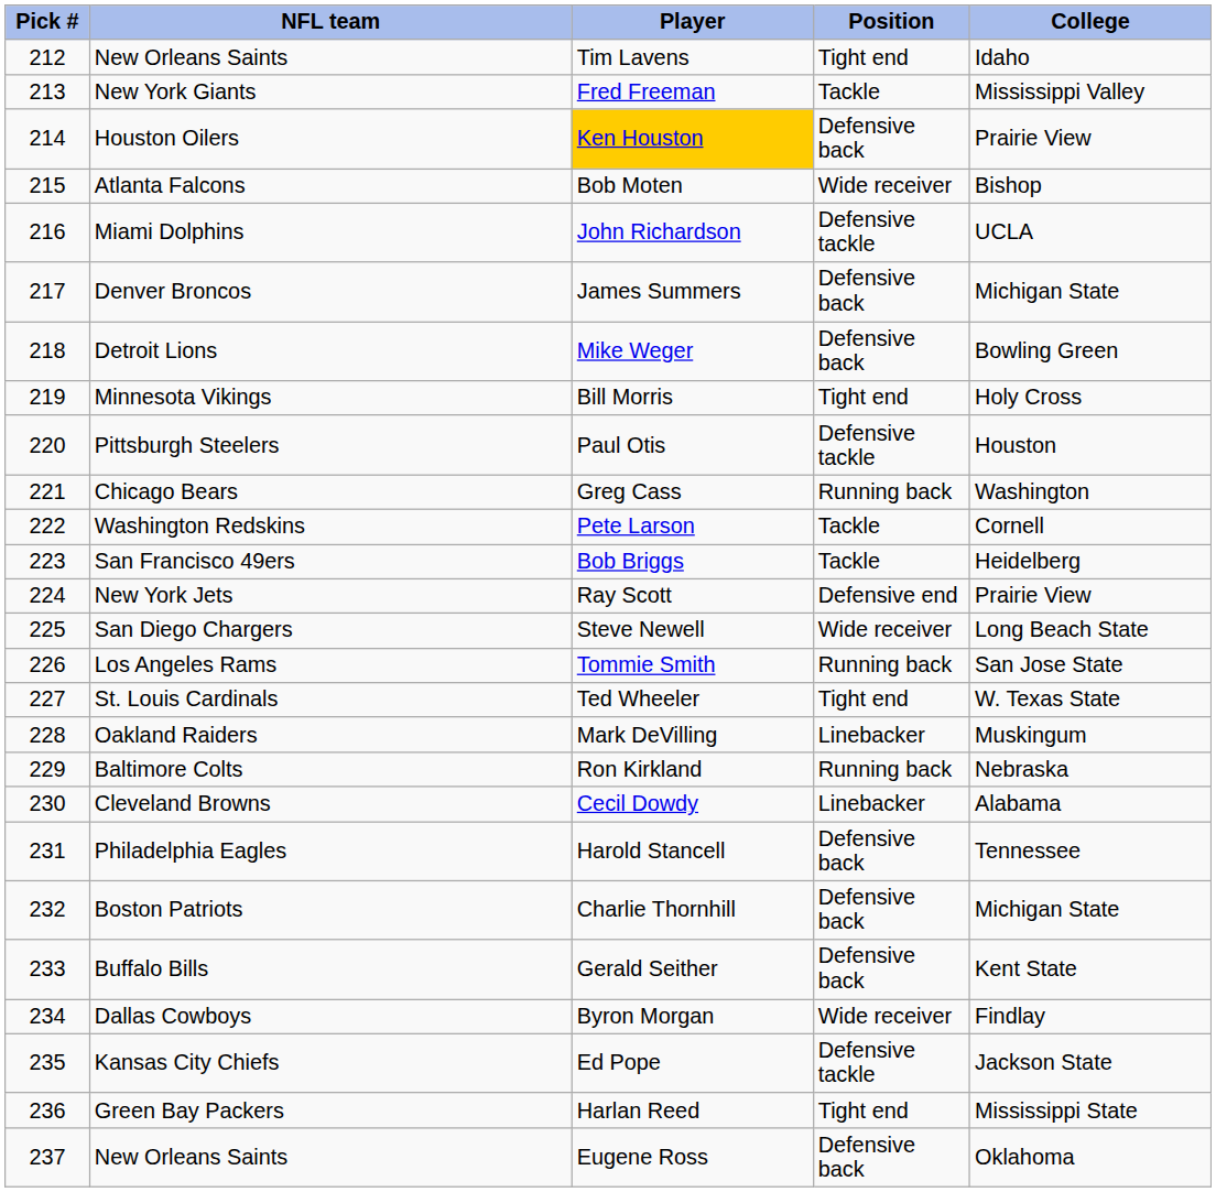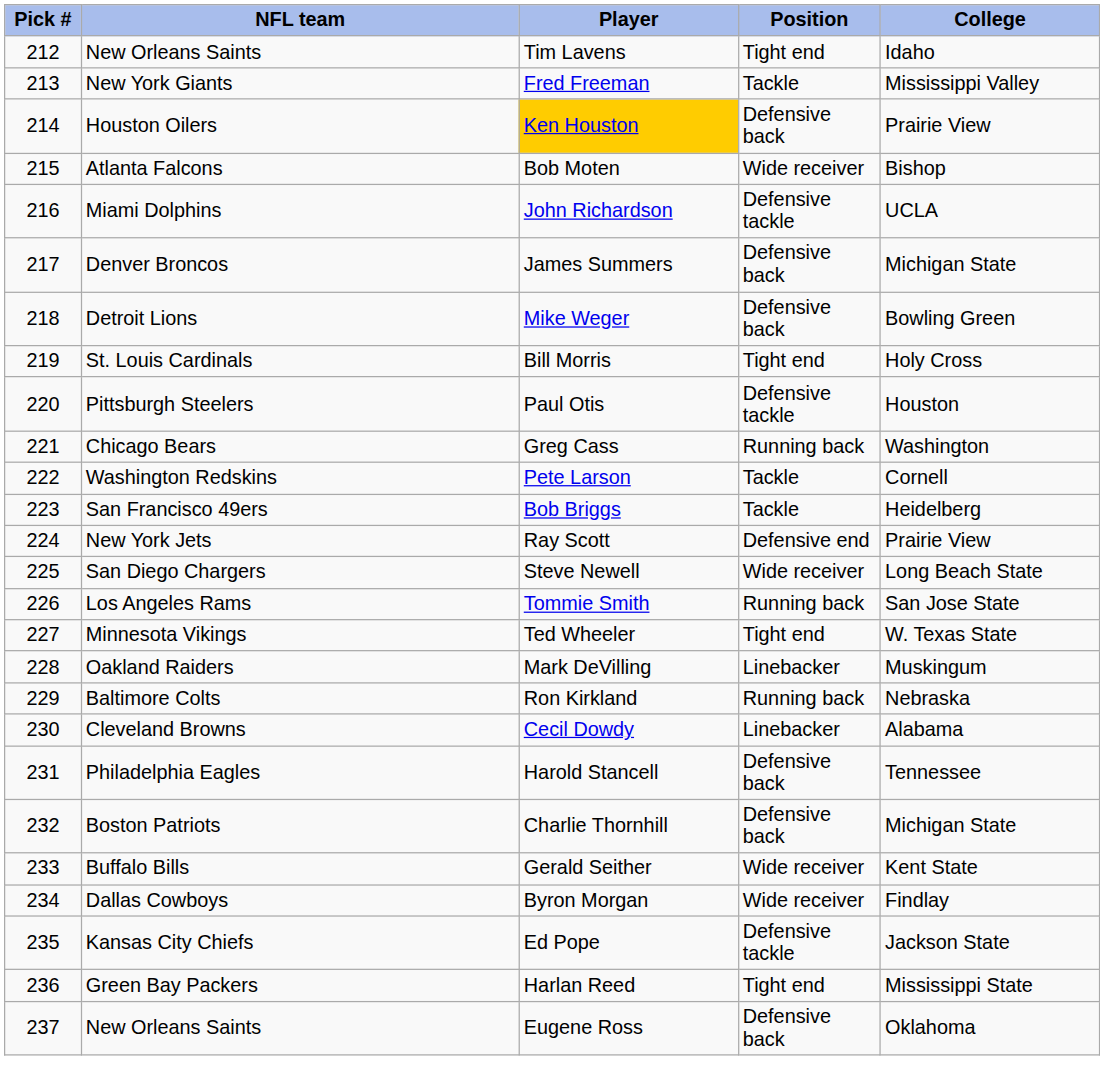 <table class="wikitable sortable sortable" style="width: 100%">
 <tr>
 <th style="background:#A8BDEC;" width=7%>Pick #</th>
 <th width=40% style="background:#A8BDEC;">NFL team</th>
 <th width=20% style="background:#A8BDEC;">Player</th>
 <th width=13% style="background:#A8BDEC;">Position</th>
 <th style="background:#A8BDEC;">College</th>
 </tr>
 <tr>
 <td align=center>212</td>
 <td>New Orleans Saints</td>
 <td>Tim Lavens</td>
 <td>Tight end</td>
 <td>Idaho</td>
 </tr>
 <tr>
 <td align=center>213</td>
 <td>New York Giants</td>
 <td><a href='#'>Fred Freeman</a></td>
 <td>Tackle</td>
 <td>Mississippi Valley</td>
 </tr>
 <tr>
 <td align=center>214</td>
 <td>Houston Oilers</td>
 <td bgcolor="#FFCC00"><a href='#'>Ken Houston</a></td>
 <td>Defensive back</td>
 <td>Prairie View</td>
 </tr>
 <tr>
 <td align=center>215</td>
 <td>Atlanta Falcons</td>
 <td>Bob Moten</td>
 <td>Wide receiver</td>
 <td>Bishop</td>
 </tr>
 <tr>
 <td align=center>216</td>
 <td>Miami Dolphins</td>
 <td><a href='#'>John Richardson</a></td>
 <td>Defensive tackle</td>
 <td>UCLA</td>
 </tr>
 <tr>
 <td align=center>217</td>
 <td>Denver Broncos</td>
 <td>James Summers</td>
 <td>Defensive back</td>
 <td>Michigan State</td>
 </tr>
 <tr>
 <td align=center>218</td>
 <td>Detroit Lions</td>
 <td><a href='#'>Mike Weger</a></td>
 <td>Defensive back</td>
 <td>Bowling Green</td>
 </tr>
 <tr>
 <td align=center>219</td>
-<td>Minnesota Vikings</td>
+<td>St. Louis Cardinals</td>
 <td>Bill Morris</td>
 <td>Tight end</td>
 <td>Holy Cross</td>
 </tr>
 <tr>
 <td align=center>220</td>
 <td>Pittsburgh Steelers</td>
 <td>Paul Otis</td>
 <td>Defensive tackle</td>
 <td>Houston</td>
 </tr>
 <tr>
 <td align=center>221</td>
 <td>Chicago Bears</td>
 <td>Greg Cass</td>
 <td>Running back</td>
 <td>Washington</td>
 </tr>
 <tr>
 <td align=center>222</td>
 <td>Washington Redskins</td>
 <td><a href='#'>Pete Larson</a></td>
 <td>Tackle</td>
 <td>Cornell</td>
 </tr>
 <tr>
 <td align=center>223</td>
 <td>San Francisco 49ers</td>
 <td><a href='#'>Bob Briggs</a></td>
 <td>Tackle</td>
 <td>Heidelberg</td>
 </tr>
 <tr>
 <td align=center>224</td>
 <td>New York Jets</td>
 <td>Ray Scott</td>
 <td>Defensive end</td>
 <td>Prairie View</td>
 </tr>
 <tr>
 <td align=center>225</td>
 <td>San Diego Chargers</td>
 <td>Steve Newell</td>
 <td>Wide receiver</td>
 <td>Long Beach State</td>
 </tr>
 <tr>
 <td align=center>226</td>
 <td>Los Angeles Rams</td>
 <td><a href='#'>Tommie Smith</a></td>
 <td>Running back</td>
 <td>San Jose State</td>
 </tr>
 <tr>
 <td align=center>227</td>
-<td>St. Louis Cardinals</td>
+<td>Minnesota Vikings</td>
 <td>Ted Wheeler</td>
 <td>Tight end</td>
 <td>W. Texas State</td>
 </tr>
 <tr>
 <td align=center>228</td>
 <td>Oakland Raiders</td>
 <td>Mark DeVilling</td>
 <td>Linebacker</td>
 <td>Muskingum</td>
 </tr>
 <tr>
 <td align=center>229</td>
 <td>Baltimore Colts</td>
 <td>Ron Kirkland</td>
 <td>Running back</td>
 <td>Nebraska</td>
 </tr>
 <tr>
 <td align=center>230</td>
 <td>Cleveland Browns</td>
 <td><a href='#'>Cecil Dowdy</a></td>
 <td>Linebacker</td>
 <td>Alabama</td>
 </tr>
 <tr>
 <td align=center>231</td>
 <td>Philadelphia Eagles</td>
 <td>Harold Stancell</td>
 <td>Defensive back</td>
 <td>Tennessee</td>
 </tr>
 <tr>
 <td align=center>232</td>
 <td>Boston Patriots</td>
 <td>Charlie Thornhill</td>
 <td>Defensive back</td>
 <td>Michigan State</td>
 </tr>
 <tr>
 <td align=center>233</td>
 <td>Buffalo Bills</td>
 <td>Gerald Seither</td>
-<td>Defensive back</td>
+<td>Wide receiver</td>
 <td>Kent State</td>
 </tr>
 <tr>
 <td align=center>234</td>
 <td>Dallas Cowboys</td>
 <td>Byron Morgan</td>
 <td>Wide receiver</td>
 <td>Findlay</td>
 </tr>
 <tr>
 <td align=center>235</td>
 <td>Kansas City Chiefs</td>
 <td>Ed Pope</td>
 <td>Defensive tackle</td>
 <td>Jackson State</td>
 </tr>
 <tr>
 <td align=center>236</td>
 <td>Green Bay Packers</td>
 <td>Harlan Reed</td>
 <td>Tight end</td>
 <td>Mississippi State</td>
 </tr>
 <tr>
 <td align=center>237</td>
 <td>New Orleans Saints</td>
 <td>Eugene Ross</td>
 <td>Defensive back</td>
 <td>Oklahoma</td>
 </tr>
 </table>
